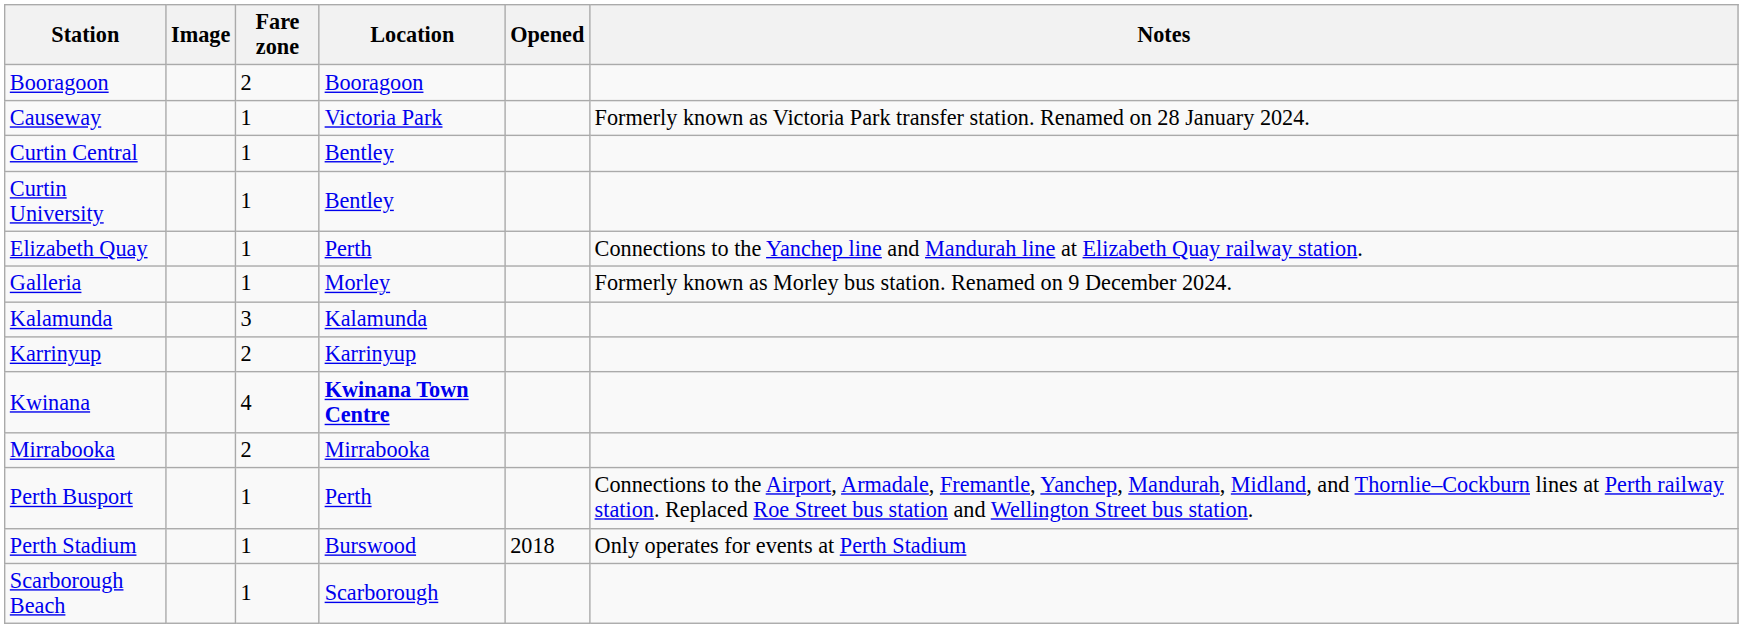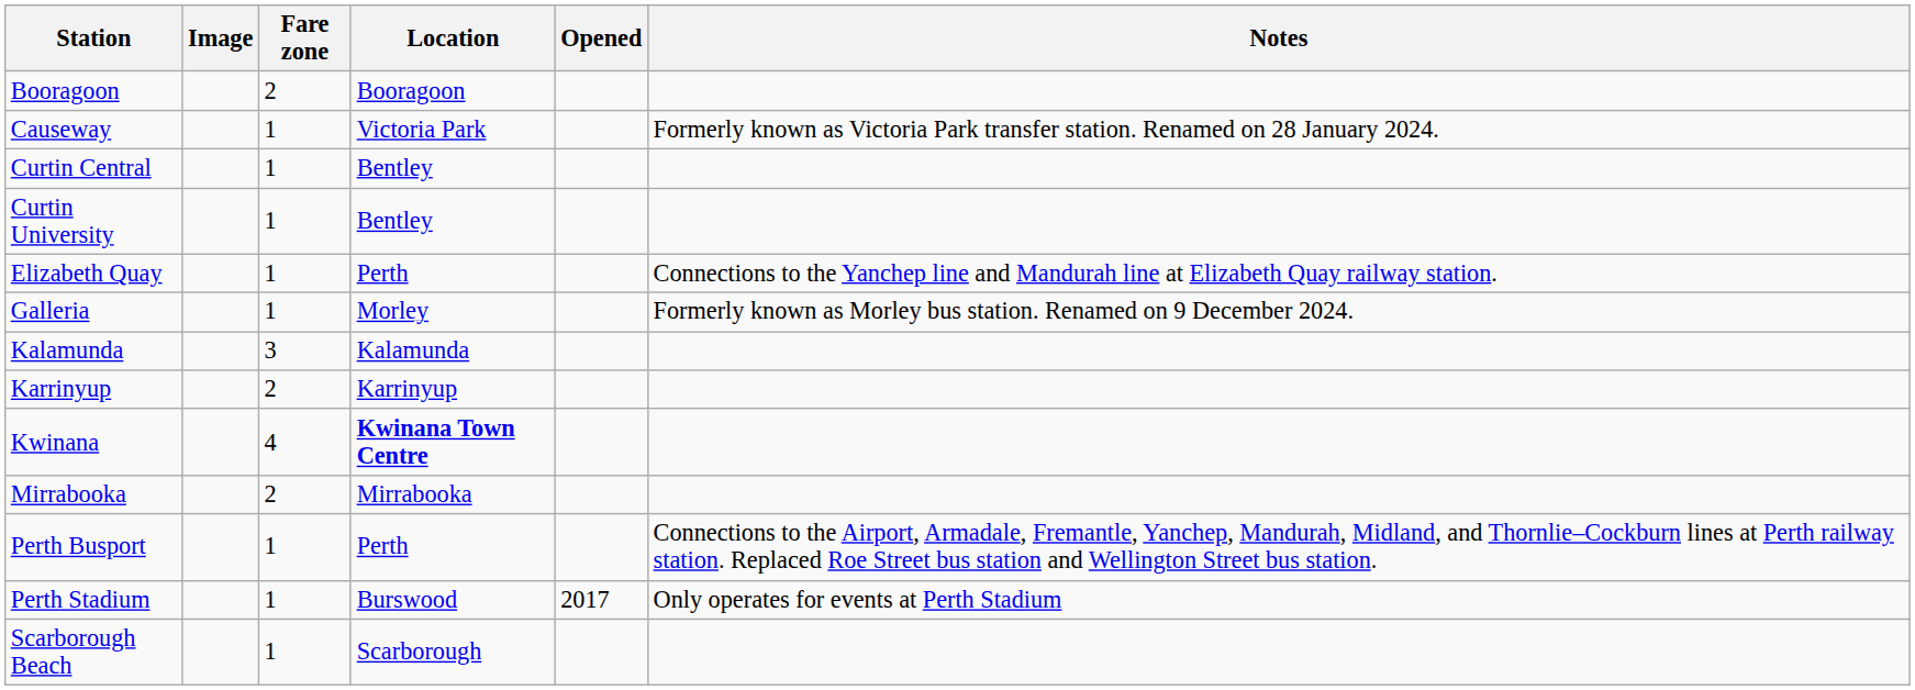 <table class="wikitable sortable">
 <tr>
 <th>Station</th>
 <th>Image</th>
 <th>Fare zone</th>
 <th>Location</th>
 <th>Opened</th>
 <th>Notes</th>
 </tr>
 <tr>
 <td><a href='#'>Booragoon</a></td>
 <td></td>
 <td>2</td>
 <td><a href='#'>Booragoon</a></td>
 <td></td>
 <td></td>
 </tr>
 <tr>
 <td><a href='#'>Causeway</a></td>
 <td></td>
 <td>1</td>
 <td><a href='#'>Victoria Park</a></td>
 <td></td>
 <td>Formerly known as Victoria Park transfer station. Renamed on 28 January 2024.</td>
 </tr>
 <tr>
 <td><a href='#'>Curtin Central</a></td>
 <td></td>
 <td>1</td>
 <td><a href='#'>Bentley</a></td>
 <td></td>
 <td></td>
 </tr>
 <tr>
 <td><a href='#'>Curtin University</a></td>
 <td></td>
 <td>1</td>
 <td><a href='#'>Bentley</a></td>
 <td></td>
 <td></td>
 </tr>
 <tr>
 <td><a href='#'>Elizabeth Quay</a></td>
 <td></td>
 <td>1</td>
 <td><a href='#'>Perth</a></td>
 <td></td>
 <td>Connections to the <a href='#'>Yanchep line</a> and <a href='#'>Mandurah line</a> at <a href='#'>Elizabeth Quay railway station</a>.</td>
 </tr>
 <tr>
 <td><a href='#'>Galleria</a></td>
 <td></td>
 <td>1</td>
 <td><a href='#'>Morley</a></td>
 <td></td>
 <td>Formerly known as Morley bus station. Renamed on 9 December 2024.</td>
 </tr>
 <tr>
 <td><a href='#'>Kalamunda</a></td>
 <td></td>
 <td>3</td>
 <td><a href='#'>Kalamunda</a></td>
 <td></td>
 <td></td>
 </tr>
 <tr>
 <td><a href='#'>Karrinyup</a></td>
 <td></td>
 <td>2</td>
 <td><a href='#'>Karrinyup</a></td>
 <td></td>
 <td></td>
 </tr>
 <tr>
 <td><a href='#'>Kwinana</a></td>
 <td></td>
 <td>4</td>
 <td><strong><a href='#'>Kwinana Town Centre</a></strong></td>
 <td></td>
 <td></td>
 </tr>
 <tr>
 <td><a href='#'>Mirrabooka</a></td>
 <td></td>
 <td>2</td>
 <td><a href='#'>Mirrabooka</a></td>
 <td></td>
 <td></td>
 </tr>
 <tr>
 <td><a href='#'>Perth Busport</a></td>
 <td></td>
 <td>1</td>
 <td><a href='#'>Perth</a></td>
 <td></td>
 <td>Connections to the <a href='#'>Airport</a>, <a href='#'>Armadale</a>, <a href='#'>Fremantle</a>, <a href='#'>Yanchep</a>, <a href='#'>Mandurah</a>, <a href='#'>Midland</a>, and <a href='#'>Thornlie–Cockburn</a> lines at <a href='#'>Perth railway station</a>. Replaced <a href='#'>Roe Street bus station</a> and <a href='#'>Wellington Street bus station</a>.</td>
 </tr>
 <tr>
 <td><a href='#'>Perth Stadium</a></td>
 <td></td>
 <td>1</td>
 <td><a href='#'>Burswood</a></td>
-<td>2018</td>
+<td>2017</td>
 <td>Only operates for events at <a href='#'>Perth Stadium</a></td>
 </tr>
 <tr>
 <td><a href='#'>Scarborough Beach</a></td>
 <td></td>
 <td>1</td>
 <td><a href='#'>Scarborough</a></td>
 <td></td>
 <td></td>
 </tr>
 </table>
